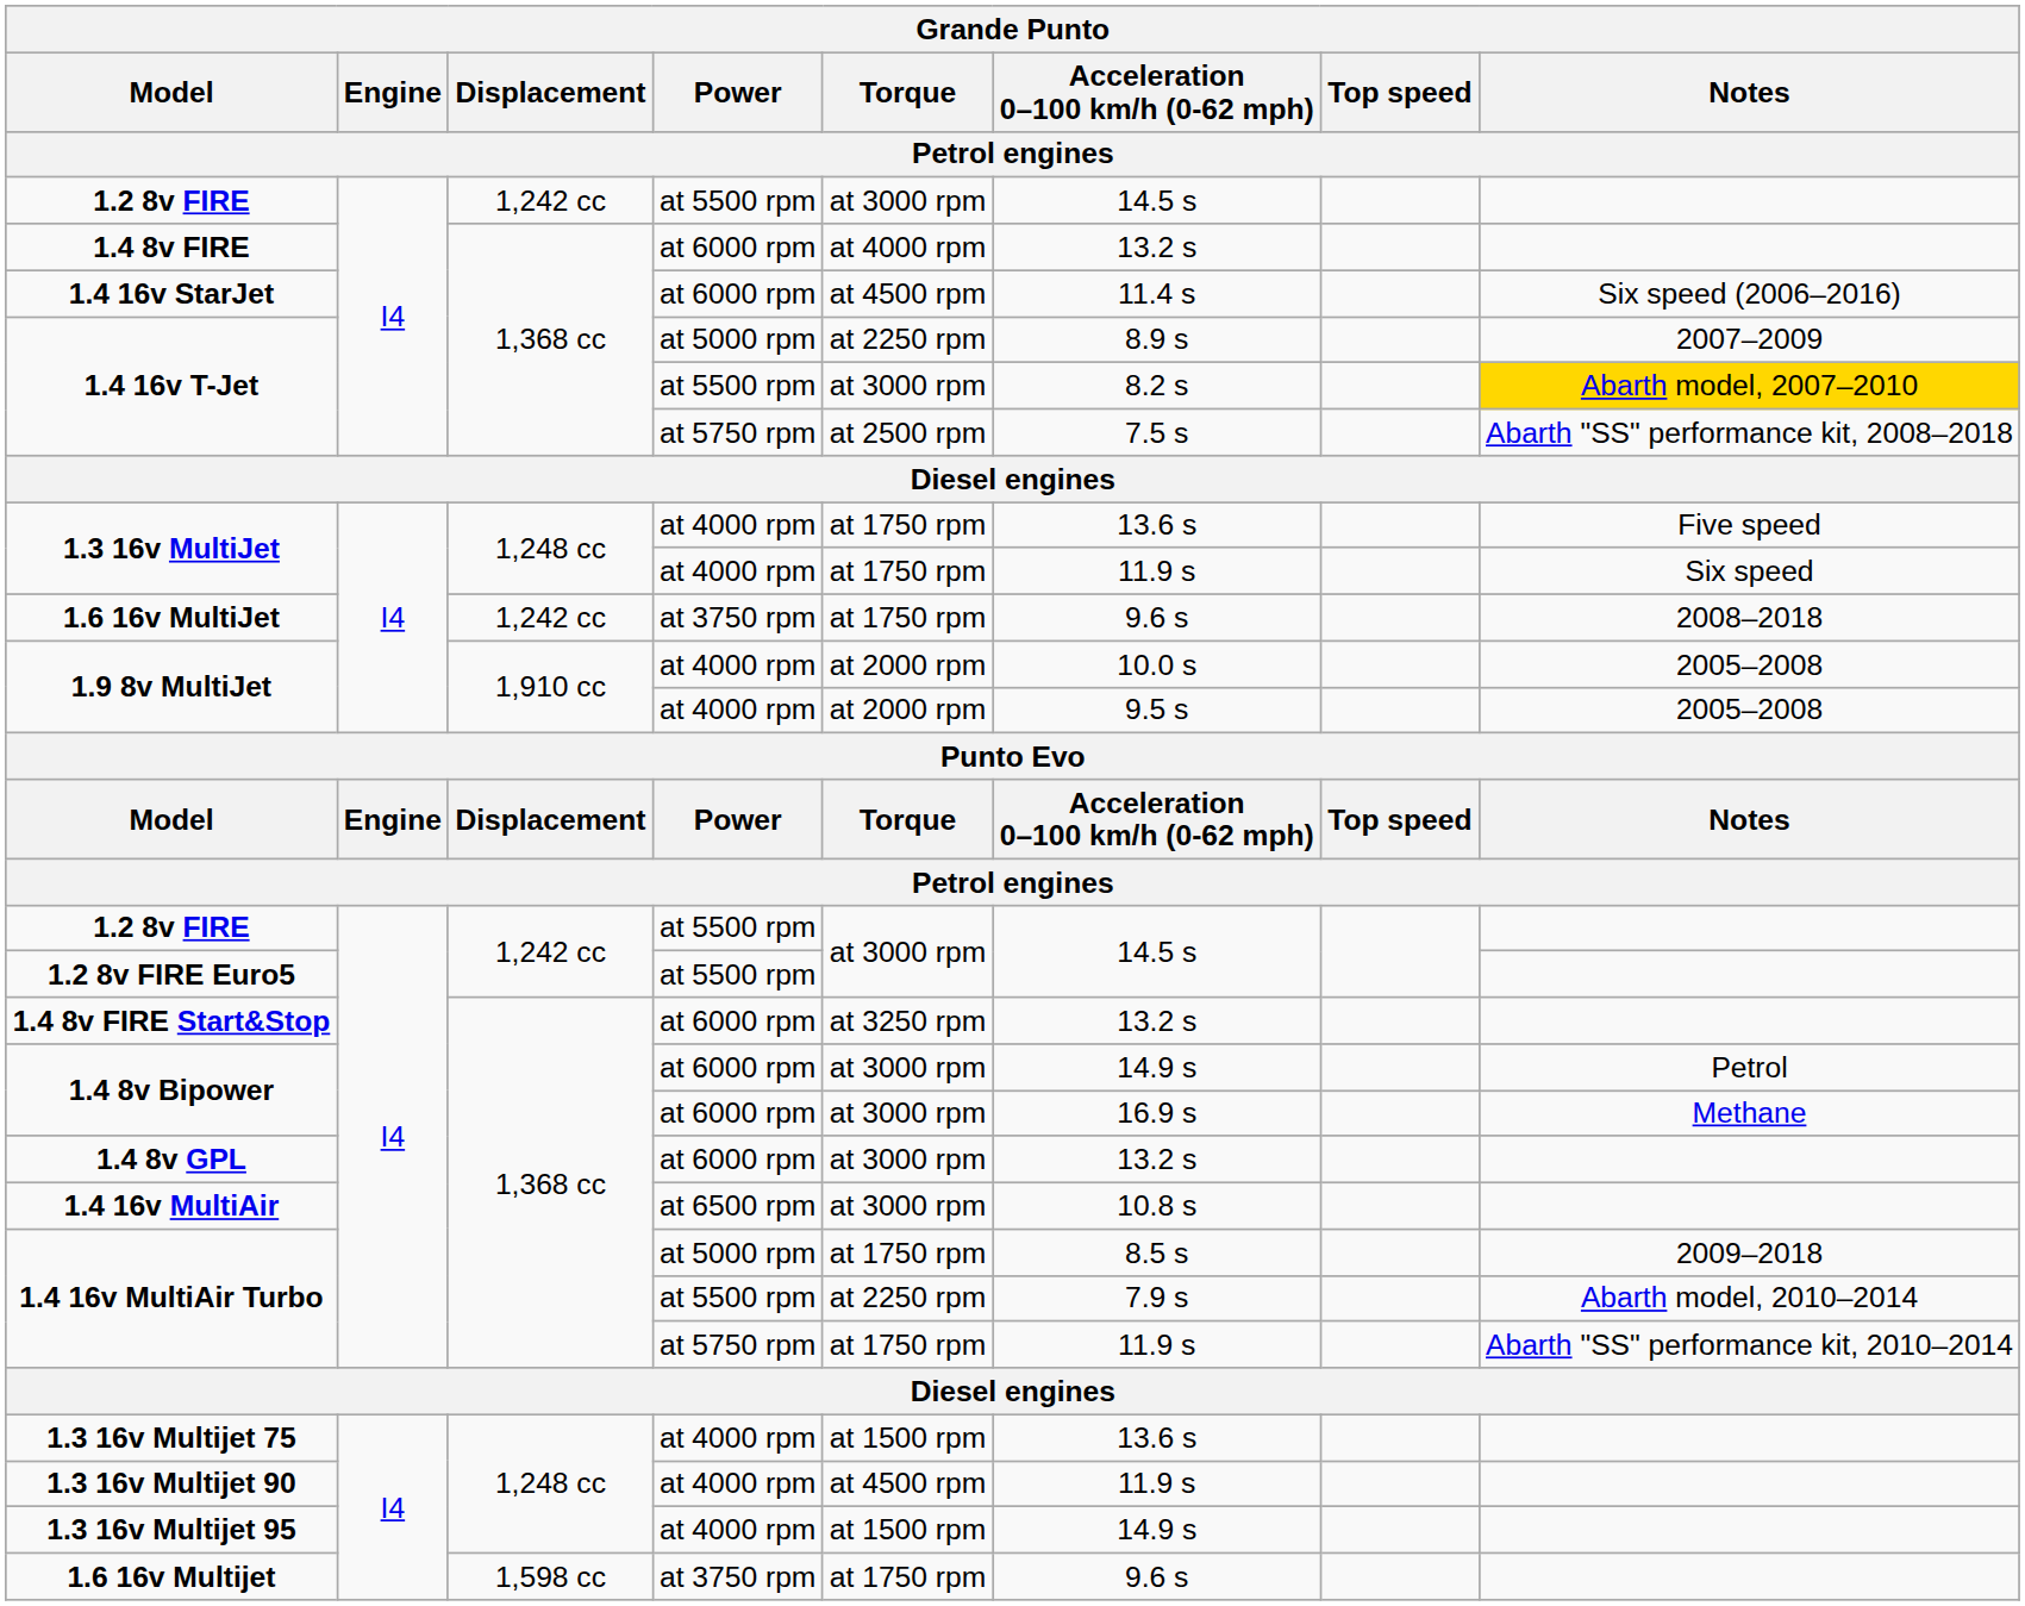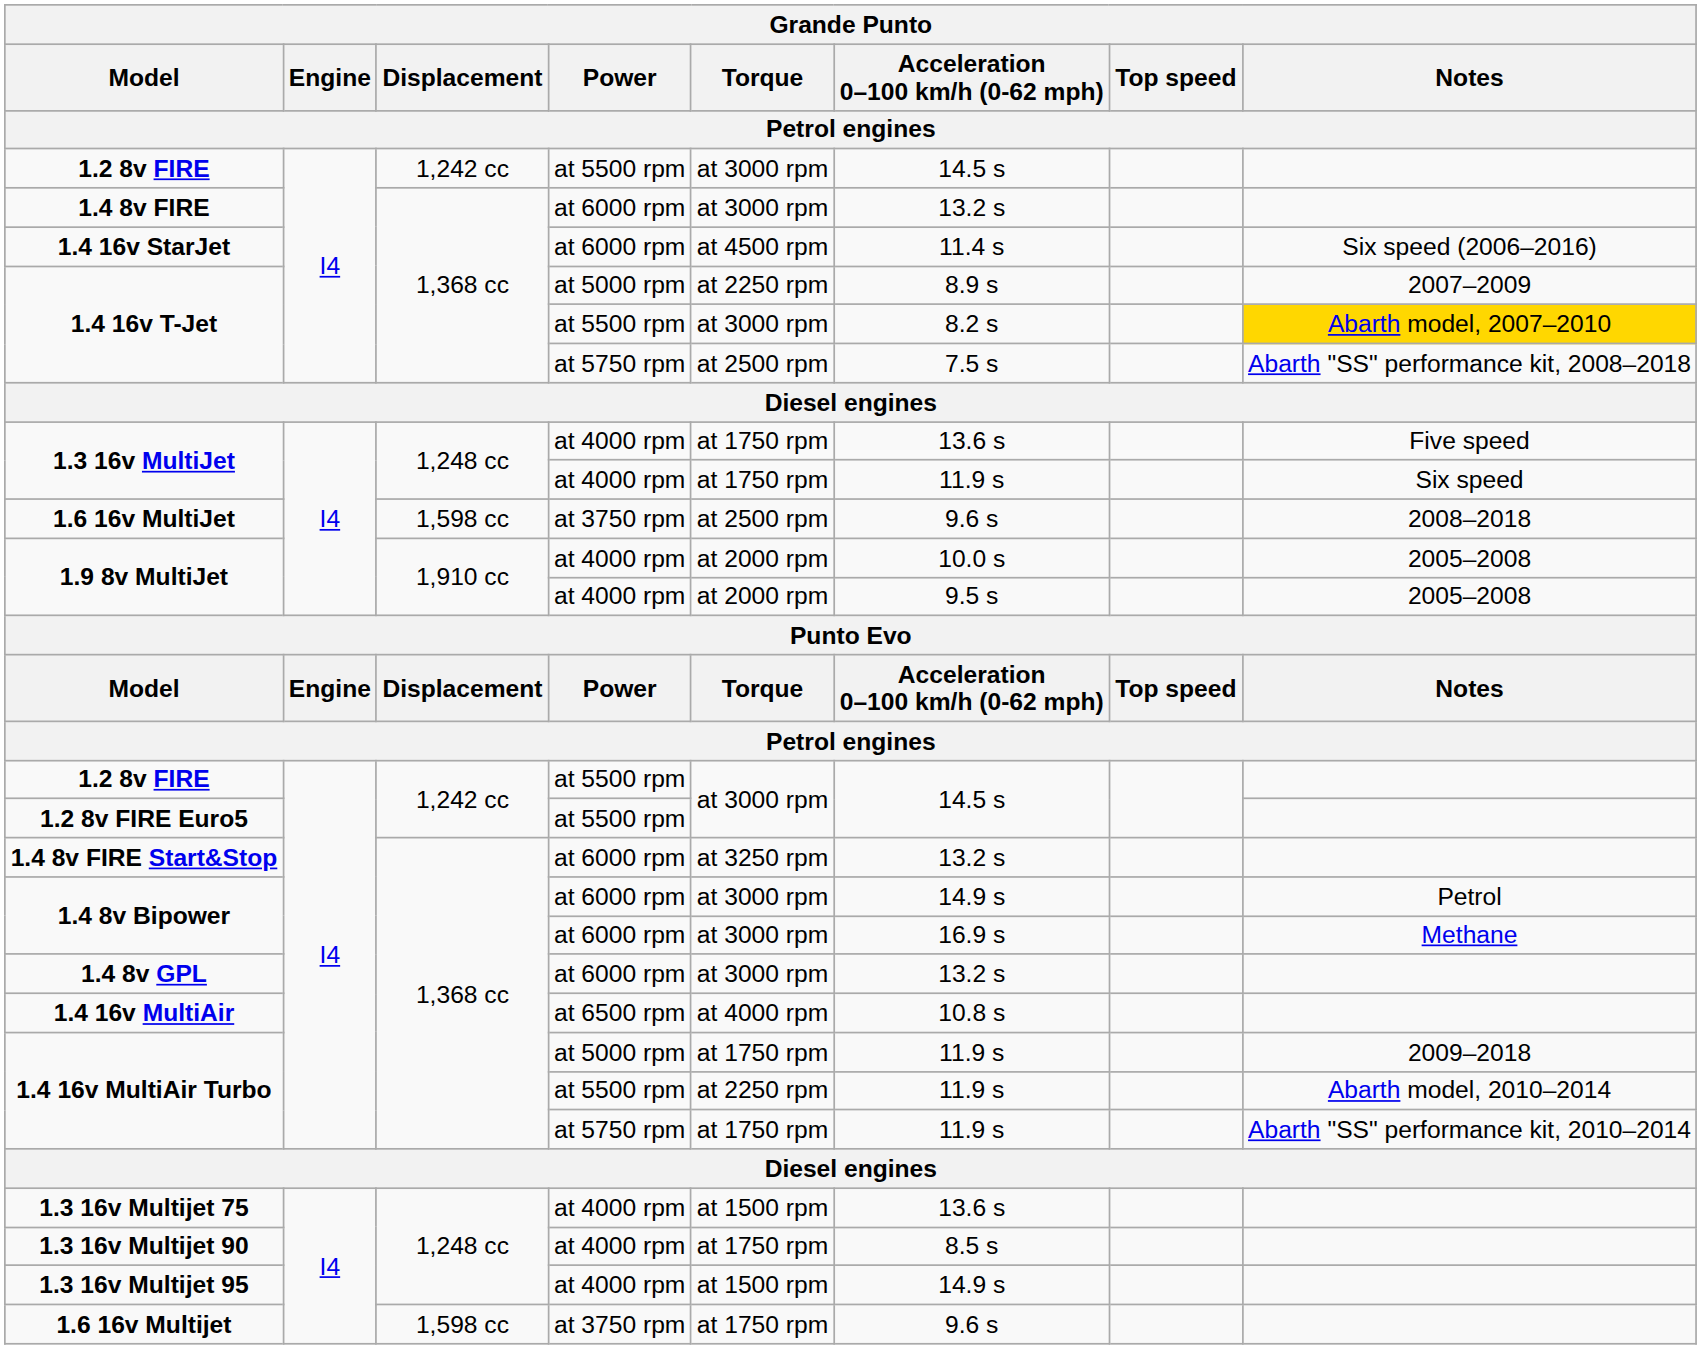 <table class="wikitable" style="font-size: 90%; text-align: center;">
 <tr>
 <th colspan="8">Grande Punto</th>
 </tr>
 <tr>
 <th>Model</th>
 <th>Engine</th>
 <th>Displacement</th>
 <th>Power</th>
 <th>Torque</th>
 <th>Acceleration<br>0–100 km/h (0-62 mph)</th>
 <th>Top speed</th>
 <th>Notes</th>
 </tr>
 <tr>
 <th colspan="8">Petrol engines</th>
 </tr>
 <tr>
 <td><strong>1.2 8v <a href='#'>FIRE</a></strong></td>
 <td rowspan="6"><a href='#'>I4</a></td>
 <td>1,242 cc</td>
 <td> at 5500 rpm</td>
 <td> at 3000 rpm</td>
 <td>14.5 s</td>
 <td></td>
 <td></td>
 </tr>
 <tr>
 <td><strong>1.4 8v FIRE</strong></td>
 <td rowspan="5">1,368 cc</td>
 <td> at 6000 rpm</td>
-<td> at 4000 rpm</td>
+<td> at 3000 rpm</td>
 <td>13.2 s</td>
 <td></td>
 <td></td>
 </tr>
 <tr>
 <td><strong>1.4 16v StarJet</strong></td>
 <td> at 6000 rpm</td>
 <td> at 4500 rpm</td>
 <td>11.4 s</td>
 <td></td>
 <td>Six speed (2006–2016)</td>
 </tr>
 <tr>
 <td rowspan="3"><strong>1.4 16v T-Jet</strong></td>
 <td> at 5000 rpm</td>
 <td> at 2250 rpm</td>
 <td>8.9 s</td>
 <td></td>
 <td>2007–2009</td>
 </tr>
 <tr>
 <td> at 5500 rpm</td>
 <td> at 3000 rpm</td>
 <td>8.2 s</td>
 <td></td>
 <td style="background: gold;"><a href='#'>Abarth</a> model, 2007–2010</td>
 </tr>
 <tr>
 <td> at 5750 rpm</td>
 <td> at 2500 rpm</td>
 <td>7.5 s</td>
 <td></td>
 <td><a href='#'>Abarth</a> "SS" performance kit, 2008–2018</td>
 </tr>
 <tr>
 <th colspan="8">Diesel engines</th>
 </tr>
 <tr>
 <td rowspan="2"><strong>1.3 16v <a href='#'>MultiJet</a></strong></td>
 <td rowspan="5"><a href='#'>I4</a></td>
 <td rowspan="2">1,248 cc</td>
 <td> at 4000 rpm</td>
 <td> at 1750 rpm</td>
 <td>13.6 s</td>
 <td></td>
 <td>Five speed</td>
 </tr>
 <tr>
 <td> at 4000 rpm</td>
 <td> at 1750 rpm</td>
 <td>11.9 s</td>
 <td></td>
 <td>Six speed</td>
 </tr>
 <tr>
 <td><strong>1.6 16v MultiJet</strong></td>
-<td>1,242 cc</td>
+<td>1,598 cc</td>
 <td> at 3750 rpm</td>
-<td> at 1750 rpm</td>
+<td> at 2500 rpm</td>
 <td>9.6 s</td>
 <td></td>
 <td>2008–2018</td>
 </tr>
 <tr>
 <td rowspan="2"><strong>1.9 8v MultiJet</strong></td>
 <td rowspan="2">1,910 cc</td>
 <td> at 4000 rpm</td>
 <td> at 2000 rpm</td>
 <td>10.0 s</td>
 <td></td>
 <td>2005–2008</td>
 </tr>
 <tr>
 <td> at 4000 rpm</td>
 <td> at 2000 rpm</td>
 <td>9.5 s</td>
 <td></td>
 <td>2005–2008</td>
 </tr>
 <tr>
 <th colspan="8">Punto Evo</th>
 </tr>
 <tr>
 <th>Model</th>
 <th>Engine</th>
 <th>Displacement</th>
 <th>Power</th>
 <th>Torque</th>
 <th>Acceleration<br>0–100 km/h (0-62 mph)</th>
 <th>Top speed</th>
 <th>Notes</th>
 </tr>
 <tr>
 <th colspan="8">Petrol engines</th>
 </tr>
 <tr>
 <td><strong>1.2 8v <a href='#'>FIRE</a></strong></td>
 <td rowspan="10"><a href='#'>I4</a></td>
 <td rowspan="2">1,242 cc</td>
 <td> at 5500 rpm</td>
 <td rowspan="2"> at 3000 rpm</td>
 <td rowspan="2">14.5 s</td>
 <td rowspan="2"></td>
 <td></td>
 </tr>
 <tr>
 <td><strong>1.2 8v FIRE Euro5</strong></td>
 <td> at 5500 rpm</td>
 <td></td>
 </tr>
 <tr>
 <td><strong>1.4 8v FIRE <a href='#'>Start&Stop</a></strong></td>
 <td rowspan="8">1,368 cc</td>
 <td> at 6000 rpm</td>
 <td> at 3250 rpm</td>
 <td>13.2 s</td>
 <td></td>
 <td></td>
 </tr>
 <tr>
 <td rowspan="2"><strong>1.4 8v Bipower</strong></td>
 <td> at 6000 rpm</td>
 <td> at 3000 rpm</td>
 <td>14.9 s</td>
 <td></td>
 <td>Petrol</td>
 </tr>
 <tr>
 <td> at 6000 rpm</td>
 <td> at 3000 rpm</td>
 <td>16.9 s</td>
 <td></td>
 <td><a href='#'>Methane</a></td>
 </tr>
 <tr>
 <td><strong>1.4 8v <a href='#'>GPL</a></strong></td>
 <td> at 6000 rpm</td>
 <td> at 3000 rpm</td>
 <td>13.2 s</td>
 <td></td>
 <td></td>
 </tr>
 <tr>
 <td><strong>1.4 16v <a href='#'>MultiAir</a></strong></td>
 <td> at 6500 rpm</td>
-<td> at 3000 rpm</td>
+<td> at 4000 rpm</td>
 <td>10.8 s</td>
 <td></td>
 <td></td>
 </tr>
 <tr>
 <td rowspan="3"><strong>1.4 16v MultiAir Turbo</strong></td>
 <td> at 5000 rpm</td>
 <td> at 1750 rpm</td>
-<td>8.5 s</td>
+<td>11.9 s</td>
 <td></td>
 <td>2009–2018</td>
 </tr>
 <tr>
 <td> at 5500 rpm</td>
 <td> at 2250 rpm</td>
-<td>7.9 s</td>
+<td>11.9 s</td>
 <td></td>
 <td><a href='#'>Abarth</a> model, 2010–2014</td>
 </tr>
 <tr>
 <td> at 5750 rpm</td>
 <td> at 1750 rpm</td>
 <td>11.9 s</td>
 <td></td>
 <td><a href='#'>Abarth</a> "SS" performance kit, 2010–2014</td>
 </tr>
 <tr>
 <th colspan="8">Diesel engines</th>
 </tr>
 <tr>
 <td><strong>1.3 16v Multijet 75</strong></td>
 <td rowspan="4"><a href='#'>I4</a></td>
 <td rowspan="3">1,248 cc</td>
 <td> at 4000 rpm</td>
 <td> at 1500 rpm</td>
 <td>13.6 s</td>
 <td></td>
 <td></td>
 </tr>
 <tr>
 <td><strong>1.3 16v Multijet 90</strong></td>
 <td> at 4000 rpm</td>
-<td> at 4500 rpm</td>
-<td>11.9 s</td>
+<td> at 1750 rpm</td>
+<td>8.5 s</td>
 <td></td>
 <td></td>
 </tr>
 <tr>
 <td><strong>1.3 16v Multijet 95</strong></td>
 <td> at 4000 rpm</td>
 <td> at 1500 rpm</td>
 <td>14.9 s</td>
 <td></td>
 <td></td>
 </tr>
 <tr>
 <td><strong>1.6 16v Multijet</strong></td>
 <td>1,598 cc</td>
 <td> at 3750 rpm</td>
 <td> at 1750 rpm</td>
 <td>9.6 s</td>
 <td></td>
 <td></td>
 </tr>
 </table>
